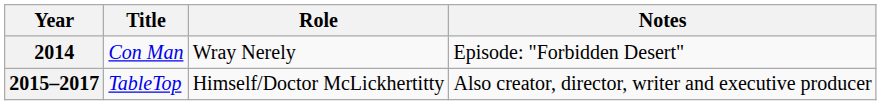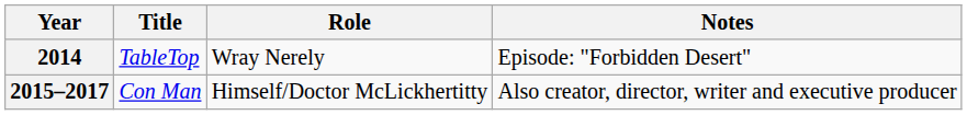 <table class="wikitable plainrowheaders">
 <tr>
 <th scope="col">Year</th>
 <th scope="col">Title</th>
 <th scope="col">Role</th>
 <th scope="col">Notes</th>
 </tr>
 <tr>
 <th scope="row">2014</th>
-<td><em><a href='#'>Con Man</a></em></td>
+<td><em><a href='#'>TableTop</a></em></td>
 <td>Wray Nerely</td>
 <td>Episode: "Forbidden Desert"</td>
 </tr>
 <tr>
 <th scope="row">2015–2017</th>
-<td><em><a href='#'>TableTop</a></em></td>
+<td><em><a href='#'>Con Man</a></em></td>
 <td>Himself/Doctor McLickhertitty</td>
 <td>Also creator, director, writer and executive producer</td>
 </tr>
 </table>
